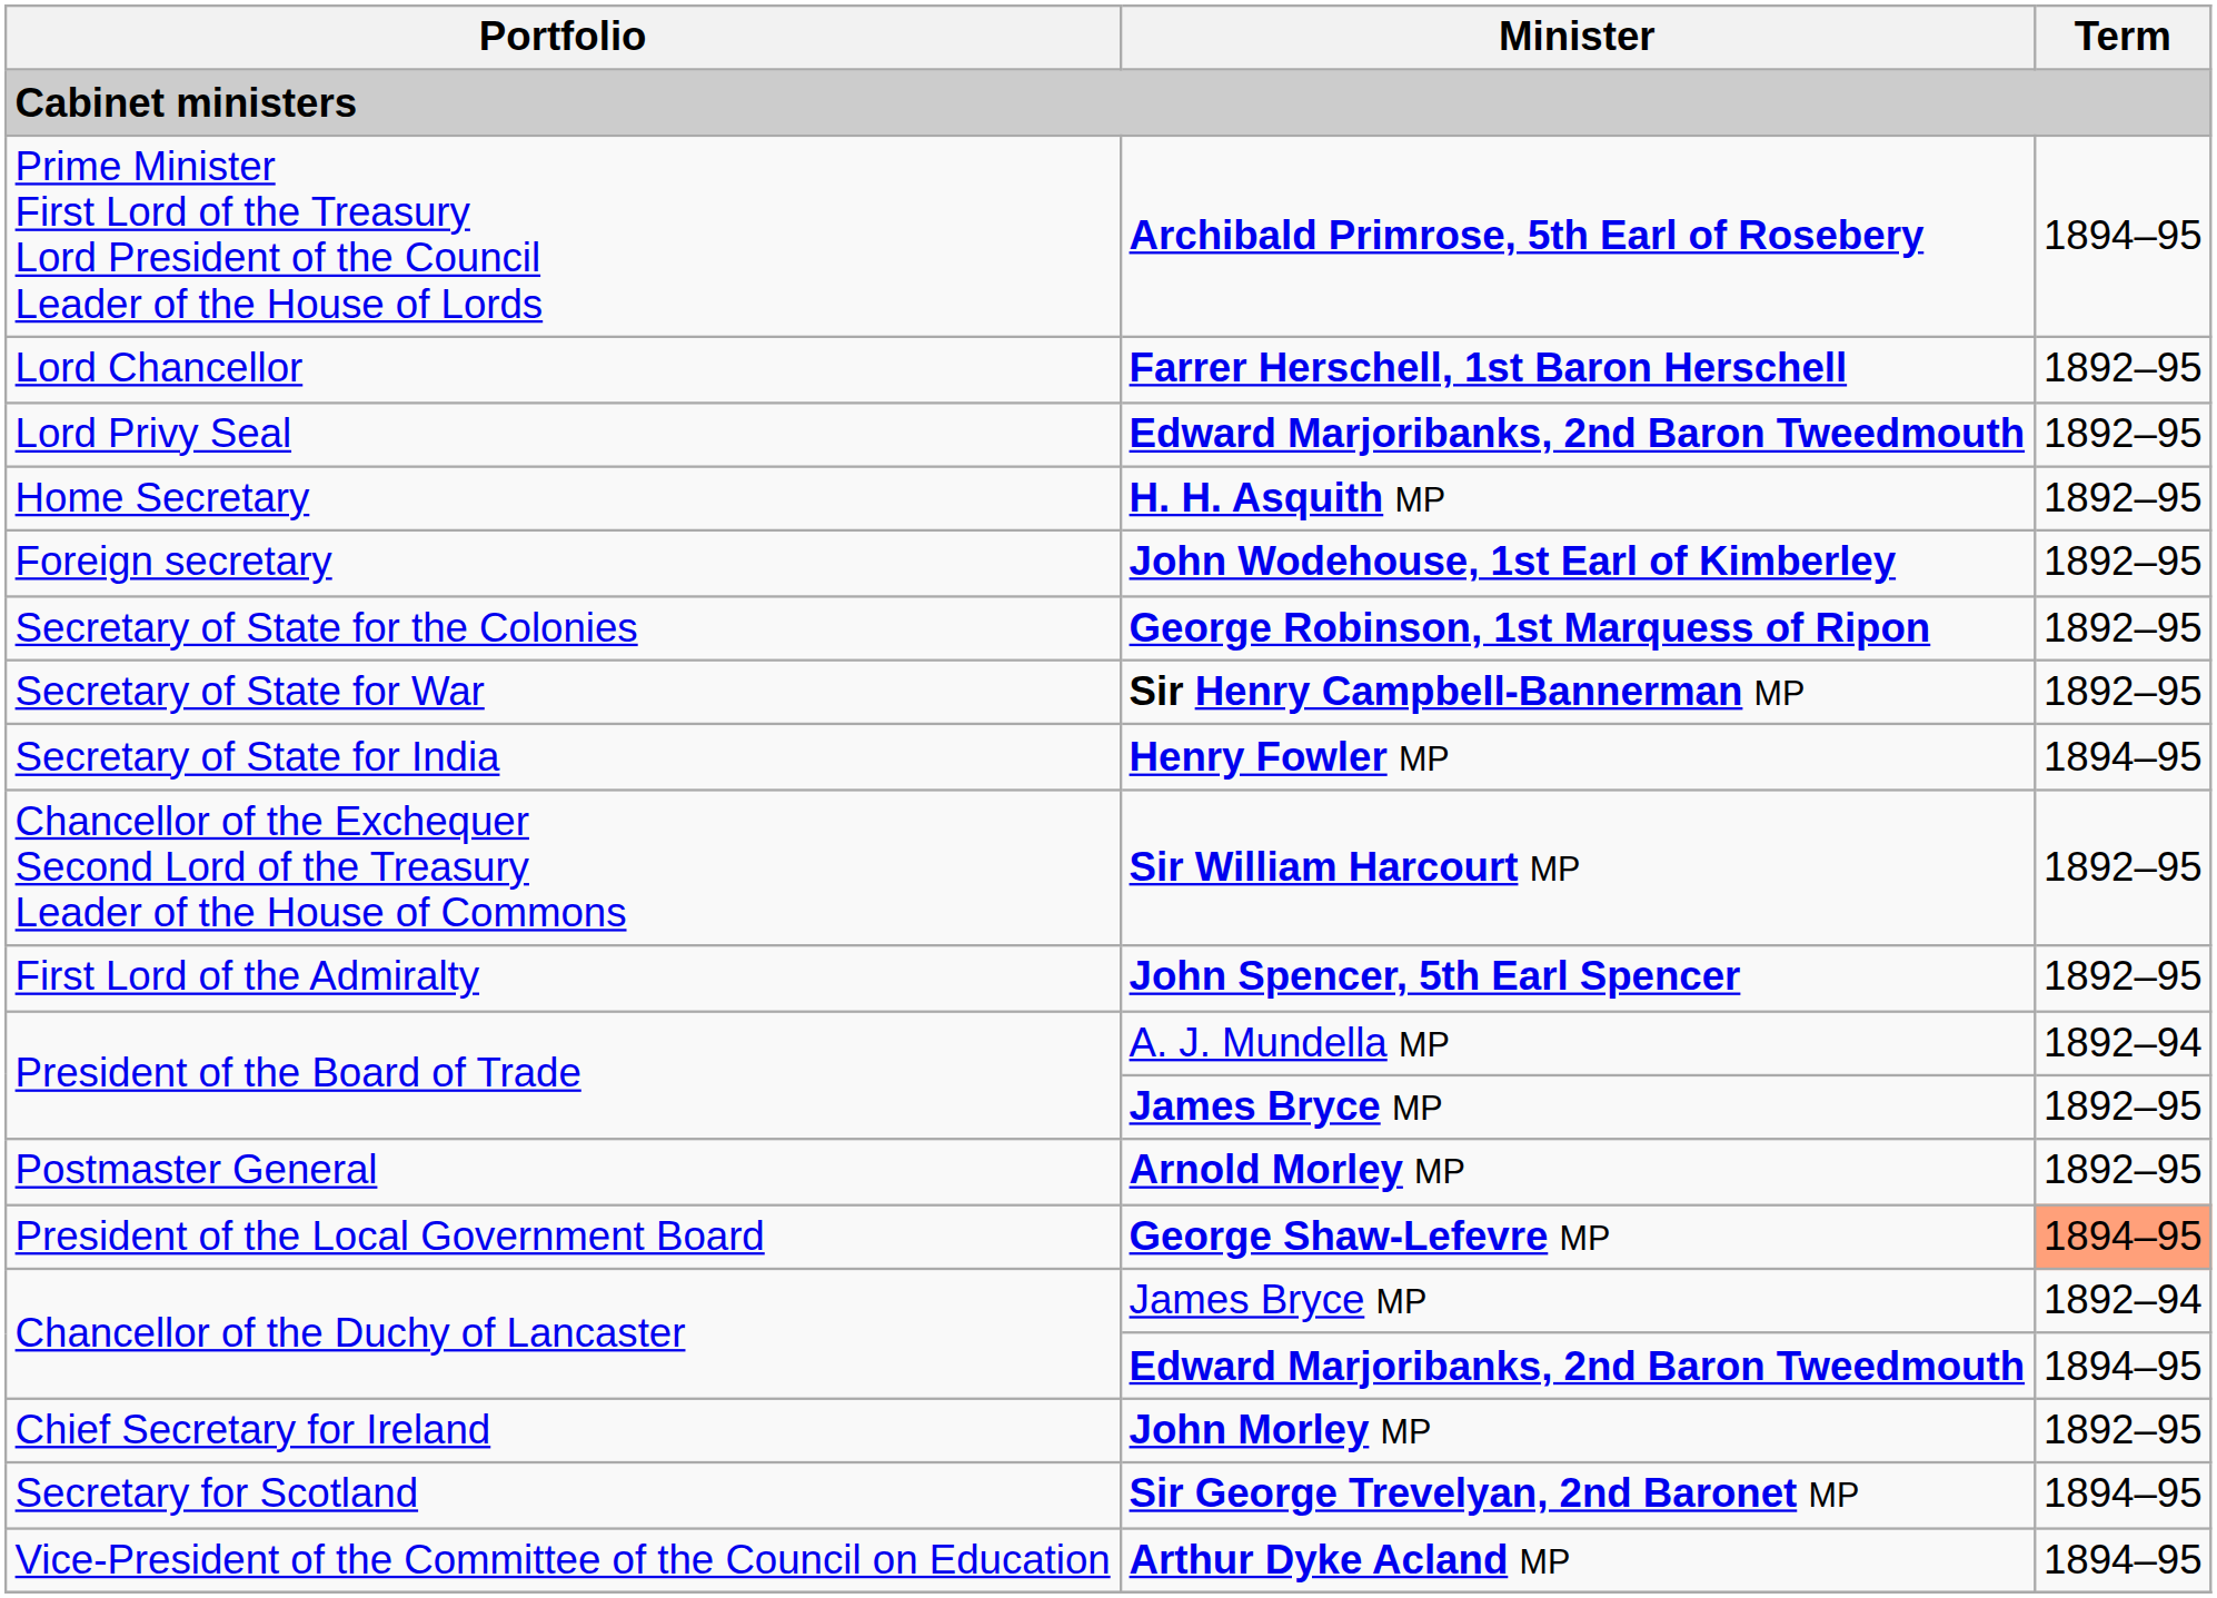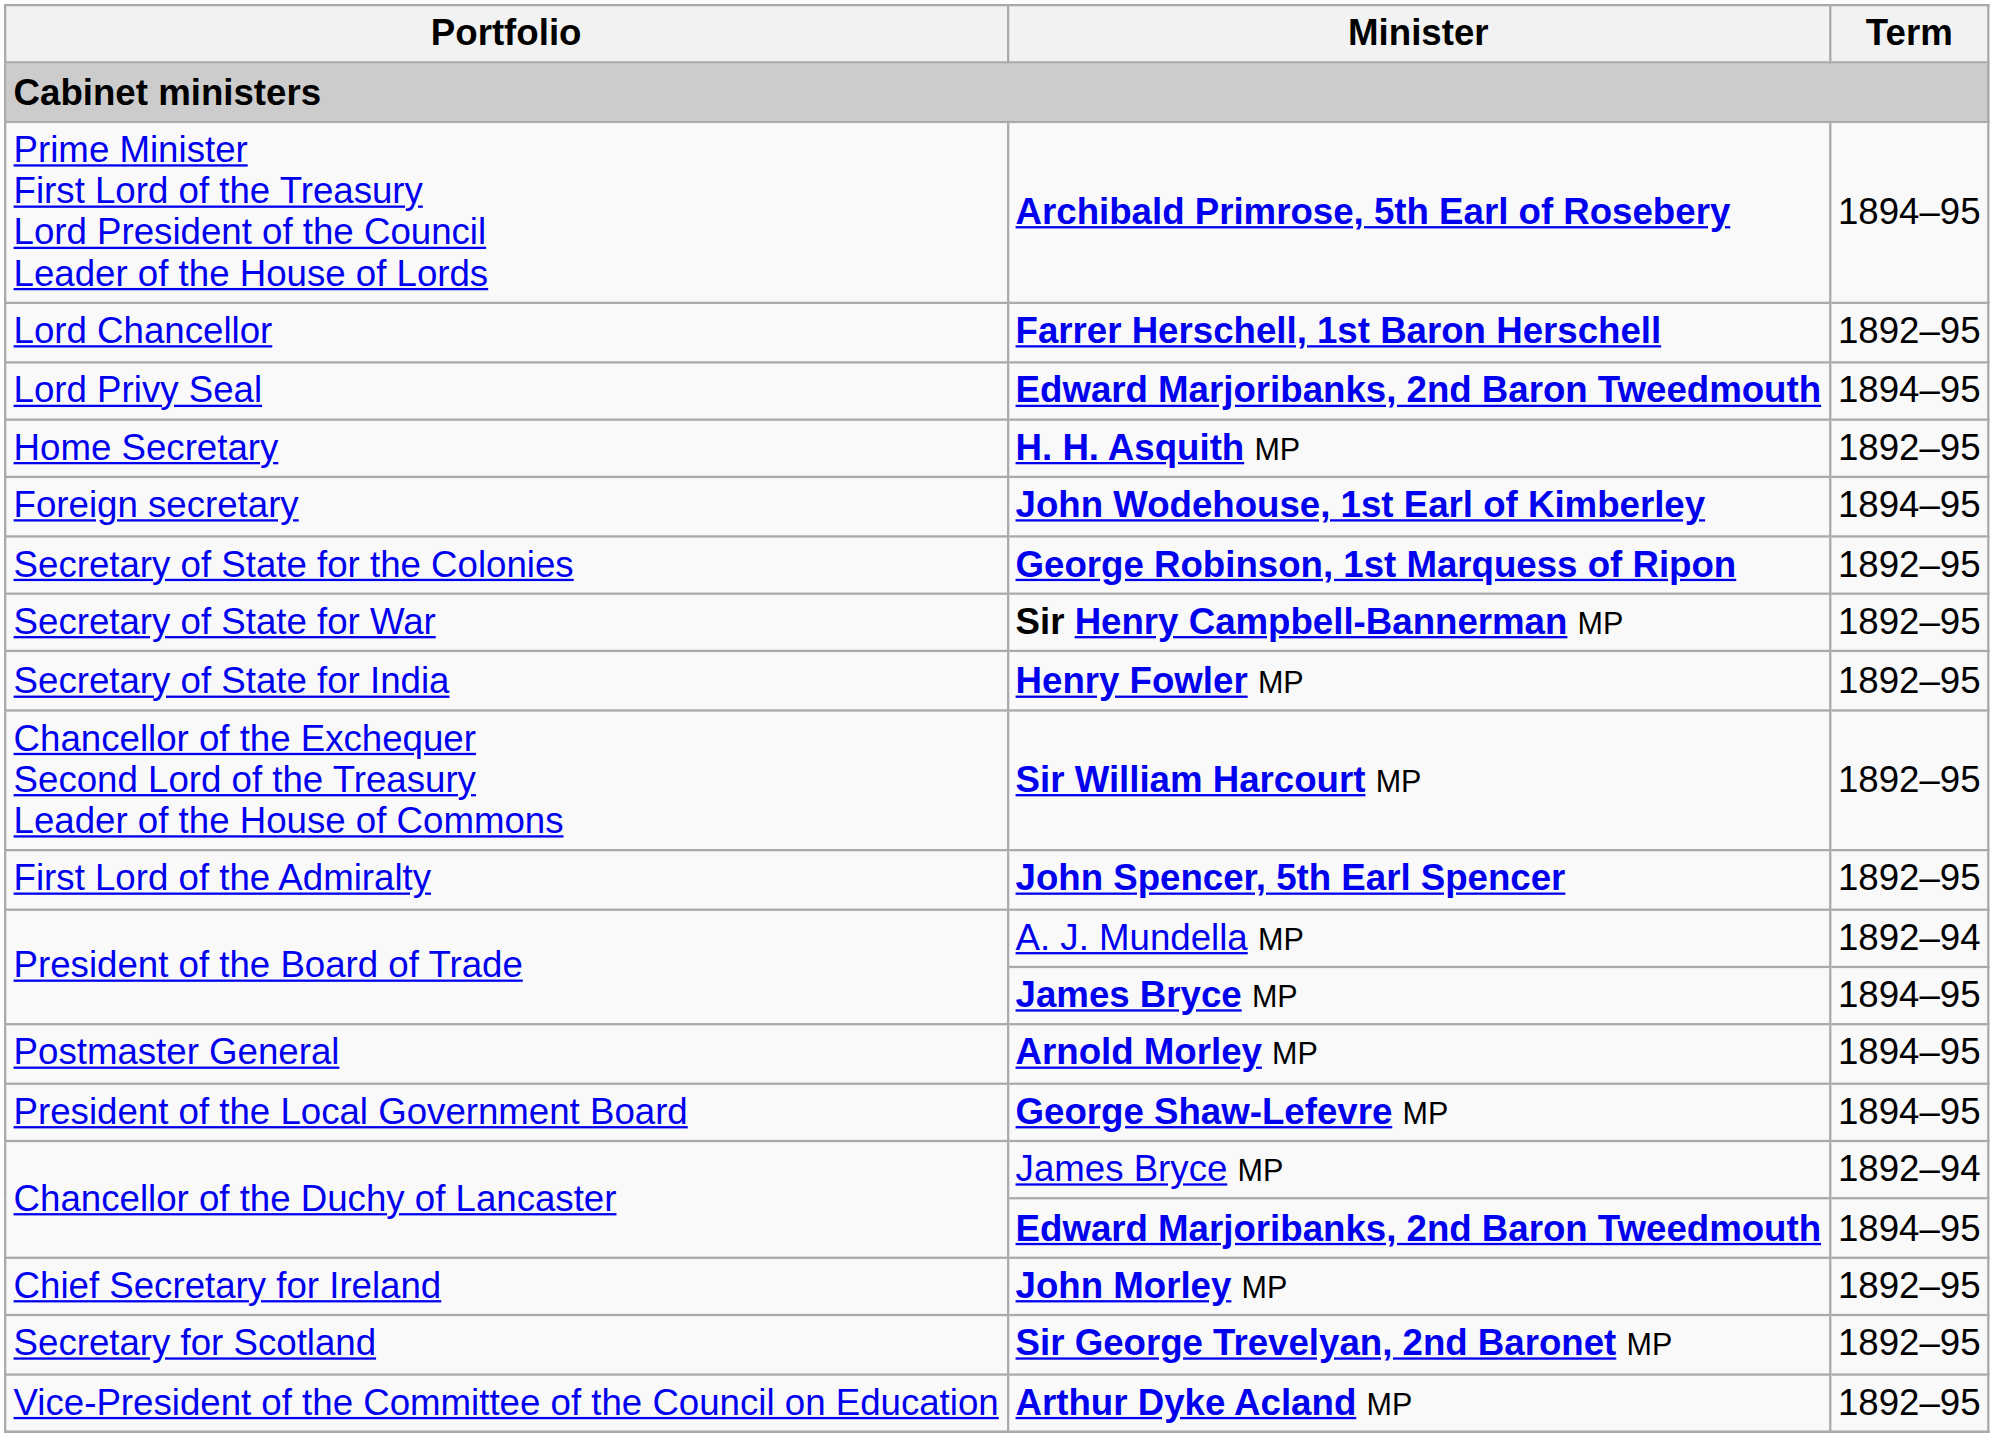 <table class="wikitable">
 <tr>
 <th>Portfolio</th>
 <th>Minister</th>
 <th>Term</th>
 </tr>
 <tr>
 <td style="background:#cccccc;" colspan="4"><strong>Cabinet ministers</strong></td>
 </tr>
 <tr>
 <td><a href='#'>Prime Minister</a><br><a href='#'>First Lord of the Treasury</a><br><a href='#'>Lord President of the Council</a><br><a href='#'>Leader of the House of Lords</a></td>
 <td><strong><a href='#'>Archibald Primrose, 5th Earl of Rosebery</a></strong></td>
 <td>1894–95</td>
 </tr>
 <tr>
 <td><a href='#'>Lord Chancellor</a></td>
 <td><strong><a href='#'>Farrer Herschell, 1st Baron Herschell</a></strong></td>
 <td>1892–95</td>
 </tr>
 <tr>
 <td><a href='#'>Lord Privy Seal</a></td>
 <td><strong><a href='#'>Edward Marjoribanks, 2nd Baron Tweedmouth</a></strong></td>
-<td>1892–95</td>
+<td>1894–95</td>
 </tr>
 <tr>
 <td><a href='#'>Home Secretary</a></td>
 <td><strong><a href='#'>H. H. Asquith</a></strong> <small>MP</small></td>
 <td>1892–95</td>
 </tr>
 <tr>
 <td><a href='#'>Foreign secretary</a></td>
 <td><strong><a href='#'>John Wodehouse, 1st Earl of Kimberley</a></strong></td>
-<td>1892–95</td>
+<td>1894–95</td>
 </tr>
 <tr>
 <td><a href='#'>Secretary of State for the Colonies</a></td>
 <td><strong><a href='#'>George Robinson, 1st Marquess of Ripon</a></strong></td>
 <td>1892–95</td>
 </tr>
 <tr>
 <td><a href='#'>Secretary of State for War</a></td>
 <td><strong>Sir <a href='#'>Henry Campbell-Bannerman</a></strong> <small>MP</small></td>
 <td>1892–95</td>
 </tr>
 <tr>
 <td><a href='#'>Secretary of State for India</a></td>
 <td><strong><a href='#'>Henry Fowler</a></strong> <small>MP</small></td>
-<td>1894–95</td>
+<td>1892–95</td>
 </tr>
 <tr>
 <td><a href='#'>Chancellor of the Exchequer</a><br><a href='#'>Second Lord of the Treasury</a><br><a href='#'>Leader of the House of Commons</a></td>
 <td><strong><a href='#'>Sir William Harcourt</a></strong> <small>MP</small></td>
 <td>1892–95</td>
 </tr>
 <tr>
 <td><a href='#'>First Lord of the Admiralty</a></td>
 <td><strong><a href='#'>John Spencer, 5th Earl Spencer</a></strong></td>
 <td>1892–95</td>
 </tr>
 <tr>
 <td rowspan="2"><a href='#'>President of the Board of Trade</a></td>
 <td><a href='#'>A. J. Mundella</a> <small>MP</small></td>
 <td>1892–94</td>
 </tr>
 <tr>
 <td><strong><a href='#'>James Bryce</a></strong> <small>MP</small></td>
-<td>1892–95</td>
+<td>1894–95</td>
 </tr>
 <tr>
 <td><a href='#'>Postmaster General</a></td>
 <td><strong><a href='#'>Arnold Morley</a></strong> <small>MP</small></td>
-<td>1892–95</td>
+<td>1894–95</td>
 </tr>
 <tr>
 <td><a href='#'>President of the Local Government Board</a></td>
 <td><strong><a href='#'>George Shaw-Lefevre</a></strong> <small>MP</small></td>
-<td style="background: lightsalmon;">1894–95</td>
+<td>1894–95</td>
 </tr>
 <tr>
 <td rowspan="2"><a href='#'>Chancellor of the Duchy of Lancaster</a></td>
 <td><a href='#'>James Bryce</a> <small>MP</small></td>
 <td>1892–94</td>
 </tr>
 <tr>
 <td><strong><a href='#'>Edward Marjoribanks, 2nd Baron Tweedmouth</a></strong></td>
 <td>1894–95</td>
 </tr>
 <tr>
 <td><a href='#'>Chief Secretary for Ireland</a></td>
 <td><strong><a href='#'>John Morley</a></strong> <small>MP</small></td>
 <td>1892–95</td>
 </tr>
 <tr>
 <td><a href='#'>Secretary for Scotland</a></td>
 <td><strong><a href='#'>Sir George Trevelyan, 2nd Baronet</a></strong> <small>MP</small></td>
-<td>1894–95</td>
+<td>1892–95</td>
 </tr>
 <tr>
 <td><a href='#'>Vice-President of the Committee of the Council on Education</a></td>
 <td><strong><a href='#'>Arthur Dyke Acland</a></strong> <small>MP</small></td>
-<td>1894–95</td>
+<td>1892–95</td>
 </tr>
 <tr>
 </tr>
 </table>
